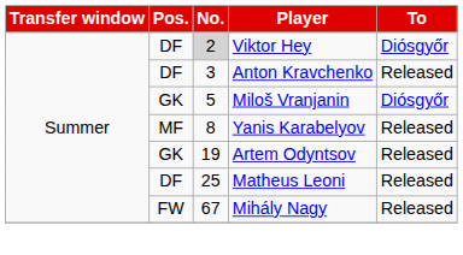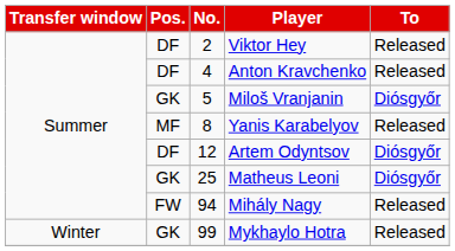 <table class="wikitable plainrowheaders sortable">
 <tr>
 <th style="background-color:#E00000;color:white">Transfer window</th>
 <th style="background-color:#E00000;color:white">Pos.</th>
 <th style="background-color:#E00000;color:white">No.</th>
 <th style="background-color:#E00000;color:white">Player</th>
 <th style="background-color:#E00000;color:white">To</th>
 </tr>
 <tr>
 <td rowspan="7" style="text-align:center;">Summer</td>
 <td style="text-align:center;">DF</td>
-<td style="background: lightgrey; text-align:center;">2</td>
+<td style="text-align:center;">2</td>
 <td style="text-align:left;"> <a href='#'>Viktor Hey</a></td>
-<td style="text-align:left;"><a href='#'>Diósgyőr</a></td>
+<td style="text-align:left;">Released</td>
 </tr>
 <tr>
 <td style="text-align:center;">DF</td>
-<td style="text-align:center;">3</td>
+<td style="text-align:center;">4</td>
 <td style="text-align:left;"> <a href='#'>Anton Kravchenko</a></td>
 <td style="text-align:left;">Released</td>
 </tr>
 <tr>
 <td style="text-align:center;">GK</td>
 <td style="text-align:center;">5</td>
 <td style="text-align:left;"> <a href='#'>Miloš Vranjanin</a></td>
 <td style="text-align:left;"><a href='#'>Diósgyőr</a></td>
 </tr>
 <tr>
 <td style="text-align:center;">MF</td>
 <td style="text-align:center;">8</td>
 <td style="text-align:left;"> <a href='#'>Yanis Karabelyov</a></td>
 <td style="text-align:left;">Released</td>
 </tr>
 <tr>
+<td style="text-align:center;">DF</td>
+<td style="text-align:center;">12</td>
+<td style="text-align:left;"> <a href='#'>Artem Odyntsov</a></td>
+<td style="text-align:left;"><a href='#'>Diósgyőr</a></td>
+</tr>
+<tr>
 <td style="text-align:center;">GK</td>
-<td style="text-align:center;">19</td>
-<td style="text-align:left;"> <a href='#'>Artem Odyntsov</a></td>
+<td style="text-align:center;">25</td>
+<td style="text-align:left;"> <a href='#'>Matheus Leoni</a></td>
+<td style="text-align:left;"><a href='#'>Diósgyőr</a></td>
+</tr>
+<tr>
+<td style="text-align:center;">FW</td>
+<td style="text-align:center;">94</td>
+<td style="text-align:left;"> <a href='#'>Mihály Nagy</a></td>
 <td style="text-align:left;">Released</td>
 </tr>
 <tr>
-<td style="text-align:center;">DF</td>
-<td style="text-align:center;">25</td>
-<td style="text-align:left;"> <a href='#'>Matheus Leoni</a></td>
-<td style="text-align:left;">Released</td>
-</tr>
-<tr>
-<td style="text-align:center;">FW</td>
-<td style="text-align:center;">67</td>
-<td style="text-align:left;"> <a href='#'>Mihály Nagy</a></td>
+<td style="text-align:center;">Winter</td>
+<td style="text-align:center;">GK</td>
+<td style="text-align:center;">99</td>
+<td style="text-align:left;"> <a href='#'>Mykhaylo Hotra</a></td>
 <td style="text-align:left;">Released</td>
 </tr>
 <tr>
 </tr>
 </table>
